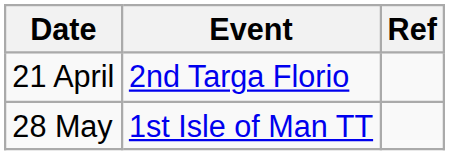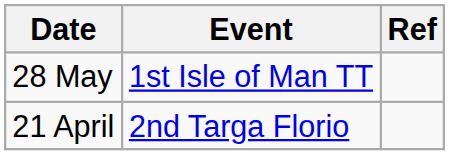 <table class="wikitable" style="font-size: 85%">
 <tr>
 <th>Date</th>
 <th>Event</th>
 <th>Ref</th>
 </tr>
 <tr>
+<td>28 May</td>
+<td><a href='#'>1st Isle of Man TT</a></td>
+<td></td>
+</tr>
+<tr>
 <td>21 April</td>
 <td><a href='#'>2nd Targa Florio</a></td>
 <td></td>
 </tr>
-<tr>
-<td>28 May</td>
-<td><a href='#'>1st Isle of Man TT</a></td>
-<td></td>
-</tr>
 </table>
